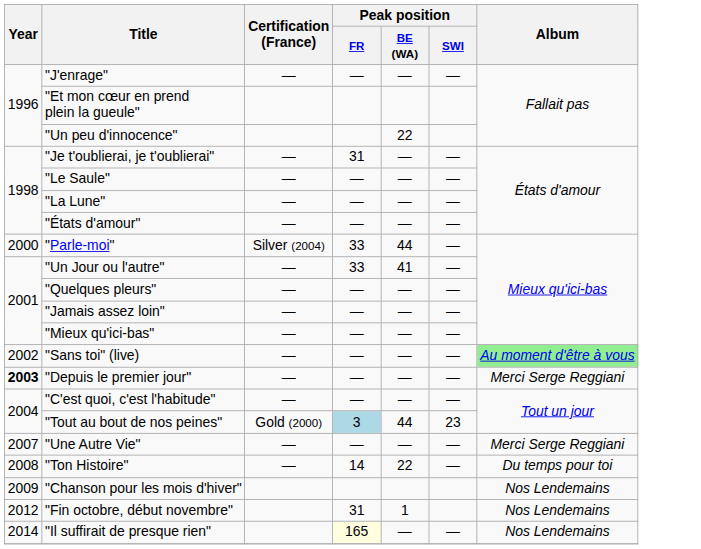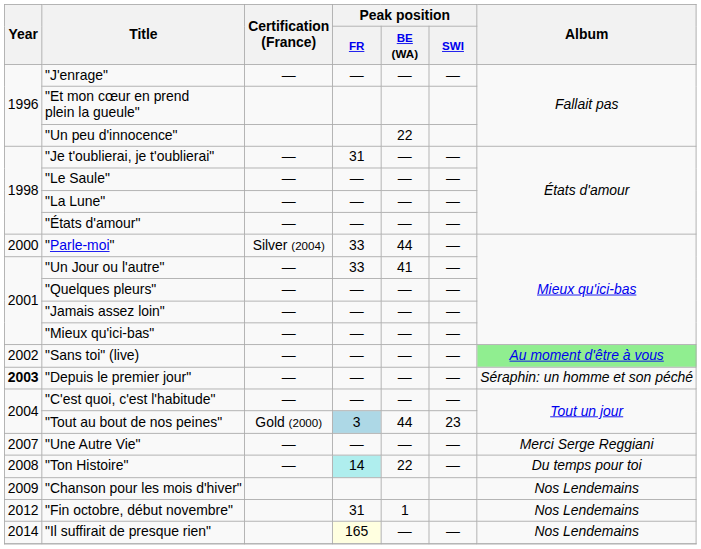 <table class="wikitable sortable" style="text-align:center">
 <tr>
 <th rowspan="2">Year</th>
 <th rowspan="2">Title</th>
 <th rowspan="2">Certification <br>(France)<br></th>
 <th colspan="3">Peak position</th>
 <th rowspan="2">Album</th>
 </tr>
 <tr>
 <th style="width:3em"><small><a href='#'>FR</a></small> <br></th>
 <th style="width:3em"><small><a href='#'>BE</a> (WA)</small></th>
 <th style="width:3em"><small><a href='#'>SWI</a></small></th>
 </tr>
 <tr>
 <td style="text-align:left" rowspan="3">1996</td>
 <td style="text-align:left">"J'enrage"</td>
 <td>—</td>
 <td>—</td>
 <td>—</td>
 <td>—</td>
 <td rowspan="3"><em>Fallait pas</em></td>
 </tr>
 <tr>
 <td style="text-align:left">"Et mon cœur en prend<br>plein la gueule"</td>
 <td></td>
 <td></td>
 <td></td>
 <td></td>
 </tr>
 <tr>
 <td style="text-align:left">"Un peu d'innocence"</td>
 <td></td>
 <td></td>
 <td>22</td>
 <td></td>
 </tr>
 <tr>
 <td style="text-align:left" rowspan="4">1998</td>
 <td style="text-align:left">"Je t'oublierai, je t'oublierai"</td>
 <td>—</td>
 <td>31</td>
 <td>—</td>
 <td>—</td>
 <td rowspan="4"><em>États d'amour</em></td>
 </tr>
 <tr>
 <td style="text-align:left">"Le Saule"</td>
 <td>—</td>
 <td>—</td>
 <td>—</td>
 <td>—</td>
 </tr>
 <tr>
 <td style="text-align:left">"La Lune"</td>
 <td>—</td>
 <td>—</td>
 <td>—</td>
 <td>—</td>
 </tr>
 <tr>
 <td style="text-align:left">"États d'amour"</td>
 <td>—</td>
 <td>—</td>
 <td>—</td>
 <td>—</td>
 </tr>
 <tr>
 <td style="text-align:left">2000</td>
 <td style="text-align:left">"<a href='#'>Parle-moi</a>"</td>
 <td>Silver <small>(2004)</small></td>
 <td>33</td>
 <td>44</td>
 <td>—</td>
 <td rowspan="5"><em><a href='#'>Mieux qu'ici-bas</a></em></td>
 </tr>
 <tr>
 <td style="text-align:left" rowspan="4">2001</td>
 <td style="text-align:left">"Un Jour ou l'autre"</td>
 <td>—</td>
 <td>33</td>
 <td>41</td>
 <td>—</td>
 </tr>
 <tr>
 <td style="text-align:left">"Quelques pleurs"</td>
 <td>—</td>
 <td>—</td>
 <td>—</td>
 <td>—</td>
 </tr>
 <tr>
 <td style="text-align:left">"Jamais assez loin"</td>
 <td>—</td>
 <td>—</td>
 <td>—</td>
 <td>—</td>
 </tr>
 <tr>
 <td style="text-align:left">"Mieux qu'ici-bas"</td>
 <td>—</td>
 <td>—</td>
 <td>—</td>
 <td>—</td>
 </tr>
 <tr>
 <td style="text-align:left">2002</td>
 <td style="text-align:left">"Sans toi" (live)</td>
 <td>—</td>
 <td>—</td>
 <td>—</td>
 <td>—</td>
 <td style="background: lightgreen;"><em><a href='#'>Au moment d'être à vous</a></em></td>
 </tr>
 <tr>
 <td style="text-align:left"><strong>2003</strong></td>
 <td style="text-align:left">"Depuis le premier jour"</td>
 <td>—</td>
 <td>—</td>
 <td>—</td>
 <td>—</td>
-<td><em>Merci Serge Reggiani</em></td>
+<td><em>Séraphin: un homme et son péché</em></td>
 </tr>
 <tr>
 <td style="text-align:left" rowspan="2">2004</td>
 <td style="text-align:left">"C'est quoi, c'est l'habitude"</td>
 <td>—</td>
 <td>—</td>
 <td>—</td>
 <td>—</td>
 <td rowspan="2"><em><a href='#'>Tout un jour</a></em></td>
 </tr>
 <tr>
 <td style="text-align:left">"Tout au bout de nos peines"</td>
 <td>Gold <small>(2000)</small></td>
 <td style="background: lightblue;">3</td>
 <td>44</td>
 <td>23</td>
 </tr>
 <tr>
 <td style="text-align:left">2007</td>
 <td style="text-align:left">"Une Autre Vie"</td>
 <td>—</td>
 <td>—</td>
 <td>—</td>
 <td>—</td>
 <td><em>Merci Serge Reggiani</em></td>
 </tr>
 <tr>
 <td style="text-align:left">2008</td>
 <td style="text-align:left">"Ton Histoire"</td>
 <td>—</td>
-<td>14</td>
+<td style="background: paleturquoise;">14</td>
 <td>22</td>
 <td>—</td>
 <td><em>Du temps pour toi</em></td>
 </tr>
 <tr>
 <td style="text-align:left">2009</td>
 <td style="text-align:left">"Chanson pour les mois d'hiver"</td>
 <td></td>
 <td></td>
 <td></td>
 <td></td>
 <td><em>Nos Lendemains</em></td>
 </tr>
 <tr>
 <td style="text-align:left">2012</td>
 <td style="text-align:left">"Fin octobre, début novembre"</td>
 <td></td>
 <td>31</td>
 <td>1</td>
 <td></td>
 <td><em>Nos Lendemains</em></td>
 </tr>
 <tr>
 <td style="text-align:left">2014</td>
 <td style="text-align:left">"Il suffirait de presque rien"</td>
 <td></td>
 <td style="background: lightyellow;">165</td>
 <td>—</td>
 <td>—</td>
 <td><em>Nos Lendemains</em></td>
 </tr>
 <tr>
 </tr>
 </table>
